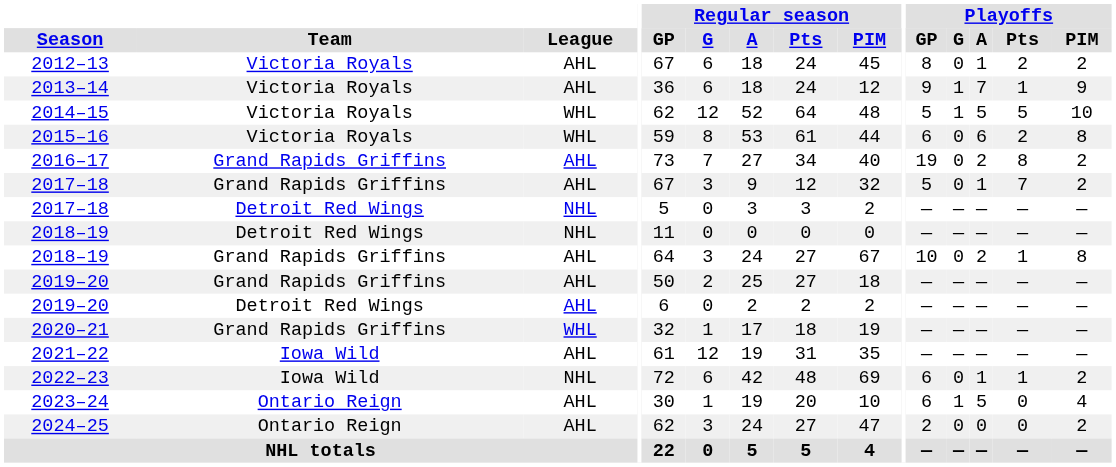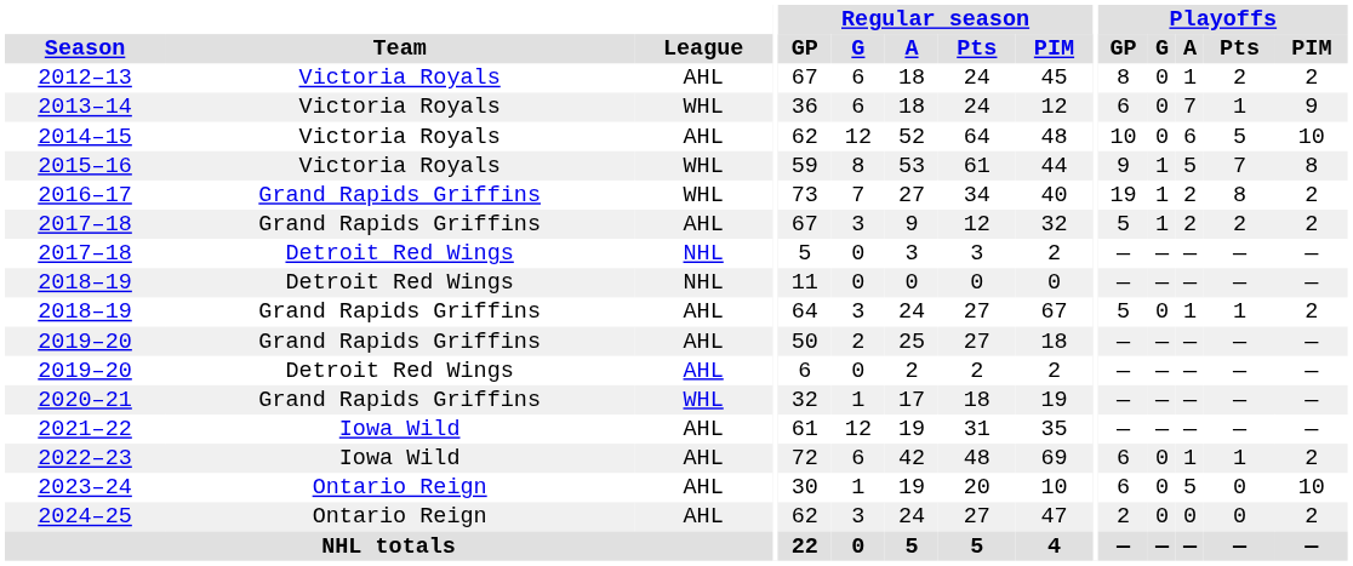 <table border="0" cellpadding="1" cellspacing="0" style="text-align:center; width:60em">
 <tr bgcolor="#e0e0e0">
 <th colspan="3" bgcolor="#ffffff"></th>
 <th rowspan="99" bgcolor="#ffffff"></th>
 <th colspan="5"><a href='#'>Regular season</a></th>
 <th rowspan="99" bgcolor="#ffffff"></th>
 <th colspan="5"><a href='#'>Playoffs</a></th>
 </tr>
 <tr bgcolor="#e0e0e0">
 <th><a href='#'>Season</a></th>
 <th>Team</th>
 <th>League</th>
 <th>GP</th>
 <th><a href='#'>G</a></th>
 <th><a href='#'>A</a></th>
 <th><a href='#'>Pts</a></th>
 <th><a href='#'>PIM</a></th>
 <th>GP</th>
 <th>G</th>
 <th>A</th>
 <th>Pts</th>
 <th>PIM</th>
 </tr>
 <tr>
 <td><a href='#'>2012–13</a></td>
 <td><a href='#'>Victoria Royals</a></td>
 <td>AHL</td>
 <td>67</td>
 <td>6</td>
 <td>18</td>
 <td>24</td>
 <td>45</td>
 <td>8</td>
 <td>0</td>
 <td>1</td>
 <td>2</td>
 <td>2</td>
 </tr>
 <tr style="background:#f0f0f0;">
 <td><a href='#'>2013–14</a></td>
 <td>Victoria Royals</td>
-<td>AHL</td>
+<td>WHL</td>
 <td>36</td>
 <td>6</td>
 <td>18</td>
 <td>24</td>
 <td>12</td>
-<td>9</td>
-<td>1</td>
+<td>6</td>
+<td>0</td>
 <td>7</td>
 <td>1</td>
 <td>9</td>
 </tr>
 <tr>
 <td><a href='#'>2014–15</a></td>
 <td>Victoria Royals</td>
-<td>WHL</td>
+<td>AHL</td>
 <td>62</td>
 <td>12</td>
 <td>52</td>
 <td>64</td>
 <td>48</td>
-<td>5</td>
-<td>1</td>
-<td>5</td>
+<td>10</td>
+<td>0</td>
+<td>6</td>
 <td>5</td>
 <td>10</td>
 </tr>
 <tr style="background:#f0f0f0;">
 <td><a href='#'>2015–16</a></td>
 <td>Victoria Royals</td>
 <td>WHL</td>
 <td>59</td>
 <td>8</td>
 <td>53</td>
 <td>61</td>
 <td>44</td>
-<td>6</td>
-<td>0</td>
-<td>6</td>
-<td>2</td>
+<td>9</td>
+<td>1</td>
+<td>5</td>
+<td>7</td>
 <td>8</td>
 </tr>
 <tr>
 <td><a href='#'>2016–17</a></td>
 <td><a href='#'>Grand Rapids Griffins</a></td>
-<td><a href='#'>AHL</a></td>
+<td>WHL</td>
 <td>73</td>
 <td>7</td>
 <td>27</td>
 <td>34</td>
 <td>40</td>
 <td>19</td>
-<td>0</td>
+<td>1</td>
 <td>2</td>
 <td>8</td>
 <td>2</td>
 </tr>
 <tr style="background:#f0f0f0;">
 <td><a href='#'>2017–18</a></td>
 <td>Grand Rapids Griffins</td>
 <td>AHL</td>
 <td>67</td>
 <td>3</td>
 <td>9</td>
 <td>12</td>
 <td>32</td>
 <td>5</td>
-<td>0</td>
 <td>1</td>
-<td>7</td>
+<td>2</td>
+<td>2</td>
 <td>2</td>
 </tr>
 <tr>
 <td><a href='#'>2017–18</a></td>
 <td><a href='#'>Detroit Red Wings</a></td>
 <td><a href='#'>NHL</a></td>
 <td>5</td>
 <td>0</td>
 <td>3</td>
 <td>3</td>
 <td>2</td>
 <td>—</td>
 <td>—</td>
 <td>—</td>
 <td>—</td>
 <td>—</td>
 </tr>
 <tr style="background:#f0f0f0;">
 <td><a href='#'>2018–19</a></td>
 <td>Detroit Red Wings</td>
 <td>NHL</td>
 <td>11</td>
 <td>0</td>
 <td>0</td>
 <td>0</td>
 <td>0</td>
 <td>—</td>
 <td>—</td>
 <td>—</td>
 <td>—</td>
 <td>—</td>
 </tr>
 <tr>
 <td><a href='#'>2018–19</a></td>
 <td>Grand Rapids Griffins</td>
 <td>AHL</td>
 <td>64</td>
 <td>3</td>
 <td>24</td>
 <td>27</td>
 <td>67</td>
-<td>10</td>
+<td>5</td>
 <td>0</td>
+<td>1</td>
+<td>1</td>
 <td>2</td>
-<td>1</td>
-<td>8</td>
 </tr>
 <tr style="background:#f0f0f0;">
 <td><a href='#'>2019–20</a></td>
 <td>Grand Rapids Griffins</td>
 <td>AHL</td>
 <td>50</td>
 <td>2</td>
 <td>25</td>
 <td>27</td>
 <td>18</td>
 <td>—</td>
 <td>—</td>
 <td>—</td>
 <td>—</td>
 <td>—</td>
 </tr>
 <tr>
 <td><a href='#'>2019–20</a></td>
 <td>Detroit Red Wings</td>
 <td><a href='#'>AHL</a></td>
 <td>6</td>
 <td>0</td>
 <td>2</td>
 <td>2</td>
 <td>2</td>
 <td>—</td>
 <td>—</td>
 <td>—</td>
 <td>—</td>
 <td>—</td>
 </tr>
 <tr style="background:#f0f0f0;">
 <td><a href='#'>2020–21</a></td>
 <td>Grand Rapids Griffins</td>
 <td><a href='#'>WHL</a></td>
 <td>32</td>
 <td>1</td>
 <td>17</td>
 <td>18</td>
 <td>19</td>
 <td>—</td>
 <td>—</td>
 <td>—</td>
 <td>—</td>
 <td>—</td>
 </tr>
 <tr>
 <td><a href='#'>2021–22</a></td>
 <td><a href='#'>Iowa Wild</a></td>
 <td>AHL</td>
 <td>61</td>
 <td>12</td>
 <td>19</td>
 <td>31</td>
 <td>35</td>
 <td>—</td>
 <td>—</td>
 <td>—</td>
 <td>—</td>
 <td>—</td>
 </tr>
 <tr style="background:#f0f0f0;">
 <td><a href='#'>2022–23</a></td>
 <td>Iowa Wild</td>
-<td>NHL</td>
+<td>AHL</td>
 <td>72</td>
 <td>6</td>
 <td>42</td>
 <td>48</td>
 <td>69</td>
 <td>6</td>
 <td>0</td>
 <td>1</td>
 <td>1</td>
 <td>2</td>
 </tr>
 <tr>
 <td><a href='#'>2023–24</a></td>
 <td><a href='#'>Ontario Reign</a></td>
 <td>AHL</td>
 <td>30</td>
 <td>1</td>
 <td>19</td>
 <td>20</td>
 <td>10</td>
 <td>6</td>
-<td>1</td>
+<td>0</td>
 <td>5</td>
 <td>0</td>
-<td>4</td>
+<td>10</td>
 </tr>
 <tr style="background:#f0f0f0;">
 <td><a href='#'>2024–25</a></td>
 <td>Ontario Reign</td>
 <td>AHL</td>
 <td>62</td>
 <td>3</td>
 <td>24</td>
 <td>27</td>
 <td>47</td>
 <td>2</td>
 <td>0</td>
 <td>0</td>
 <td>0</td>
 <td>2</td>
 </tr>
 <tr style="background:#e0e0e0;">
 <th colspan="3">NHL totals</th>
 <th>22</th>
 <th>0</th>
 <th>5</th>
 <th>5</th>
 <th>4</th>
 <th>—</th>
 <th>—</th>
 <th>—</th>
 <th>—</th>
 <th>—</th>
 </tr>
 </table>
